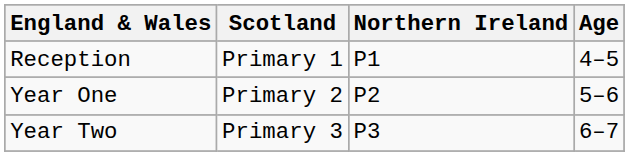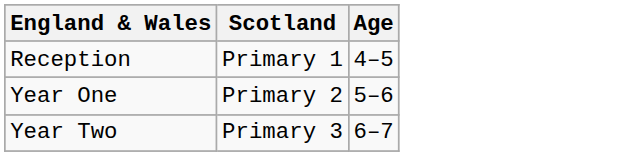 <table class="wikitable">
 <tr>
 <th>England & Wales</th>
 <th>Scotland</th>
-<th>Northern Ireland</th>
 <th>Age</th>
 </tr>
 <tr>
 <td>Reception</td>
 <td>Primary 1</td>
-<td>P1</td>
 <td>4–5</td>
 </tr>
 <tr>
 <td>Year One</td>
 <td>Primary 2</td>
-<td>P2</td>
 <td>5–6</td>
 </tr>
 <tr>
 <td>Year Two</td>
 <td>Primary 3</td>
-<td>P3</td>
 <td>6–7</td>
 </tr>
 </table>
